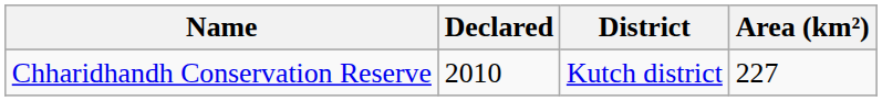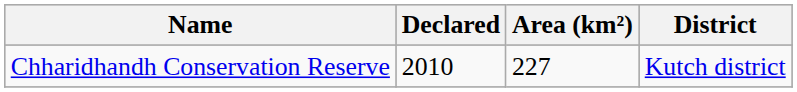 <table class="wikitable sortable">
 <tr>
 <th>Name</th>
 <th>Declared</th>
+<th>Area (km²)</th>
 <th>District</th>
-<th>Area (km²)</th>
 </tr>
 <tr>
 <td><a href='#'>Chharidhandh Conservation Reserve</a></td>
 <td>2010</td>
+<td>227</td>
 <td><a href='#'>Kutch district</a></td>
-<td>227</td>
 </tr>
 </table>
